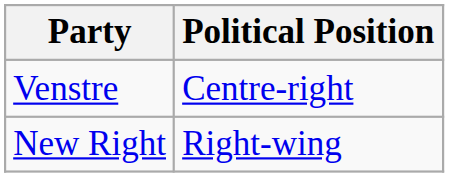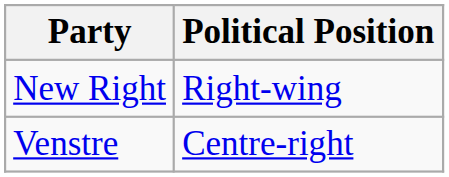 <table class="wikitable mw-collapsible mw-collapsed">
 <tr>
 <th>Party</th>
 <th>Political Position</th>
 </tr>
 <tr>
+<td><a href='#'>New Right</a></td>
+<td><a href='#'>Right-wing</a></td>
+</tr>
+<tr>
 <td><a href='#'>Venstre</a></td>
 <td><a href='#'>Centre-right</a></td>
 </tr>
-<tr>
-<td><a href='#'>New Right</a></td>
-<td><a href='#'>Right-wing</a></td>
-</tr>
 </table>
